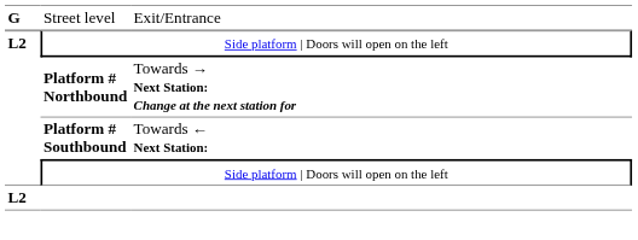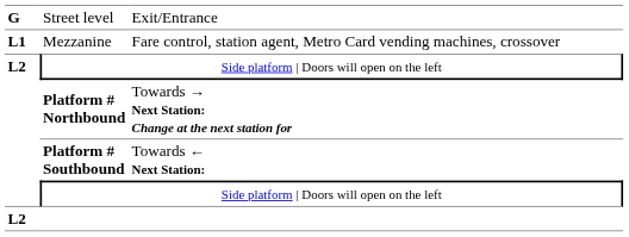 <table table border=0 cellspacing=0 cellpadding=3>
 <tr>
 <td style="border-bottom:solid 1px gray;border-top:solid 1px gray;" width=30 valign=top><strong>G</strong></td>
 <td style="border-top:solid 1px gray;border-bottom:solid 1px gray;" width=85 valign=top>Street level</td>
 <td style="border-top:solid 1px gray;border-bottom:solid 1px gray;" width=500 valign=top>Exit/Entrance</td>
+</tr>
+<tr>
+<td valign=top><strong>L1</strong></td>
+<td valign=top>Mezzanine</td>
+<td valign=top>Fare control, station agent, Metro Card vending machines, crossover<br></td>
 </tr>
 <tr>
 <td style="border-top:solid 1px gray;border-bottom:solid 1px gray;" width=30 rowspan=4 valign=top><strong>L2</strong></td>
 <td style="border-top:solid 1px gray;border-right:solid 2px black;border-left:solid 2px black;border-bottom:solid 2px black;text-align:center;" colspan=2><small><a href='#'>Side platform</a> | Doors will open on the left </small></td>
 </tr>
 <tr>
 <td style="border-bottom:solid 1px gray;" width=85><span><strong>Platform #</strong><br><strong>Northbound</strong></span></td>
 <td style="border-bottom:solid 1px gray;" width=500>Towards → <br><small><strong>Next Station:</strong> <br><strong><em>Change at the next station for </em></strong></small></td>
 </tr>
 <tr>
 <td><span><strong>Platform #</strong><br><strong>Southbound</strong></span></td>
 <td>Towards ← <br><small><strong>Next Station:</strong> </small></td>
 </tr>
 <tr>
 <td style="border-top:solid 2px black;border-right:solid 2px black;border-left:solid 2px black;border-bottom:solid 1px gray;" colspan=2  align=center><small><a href='#'>Side platform</a> | Doors will open on the left </small></td>
 </tr>
 <tr>
 <td style="border-bottom:solid 1px gray;" width=30 rowspan=2 valign=top><strong>L2</strong></td>
 <td style="border-bottom:solid 1px gray;" width=85></td>
 <td style="border-bottom:solid 1px gray;" width=500></td>
 </tr>
 <tr>
 </tr>
 </table>
